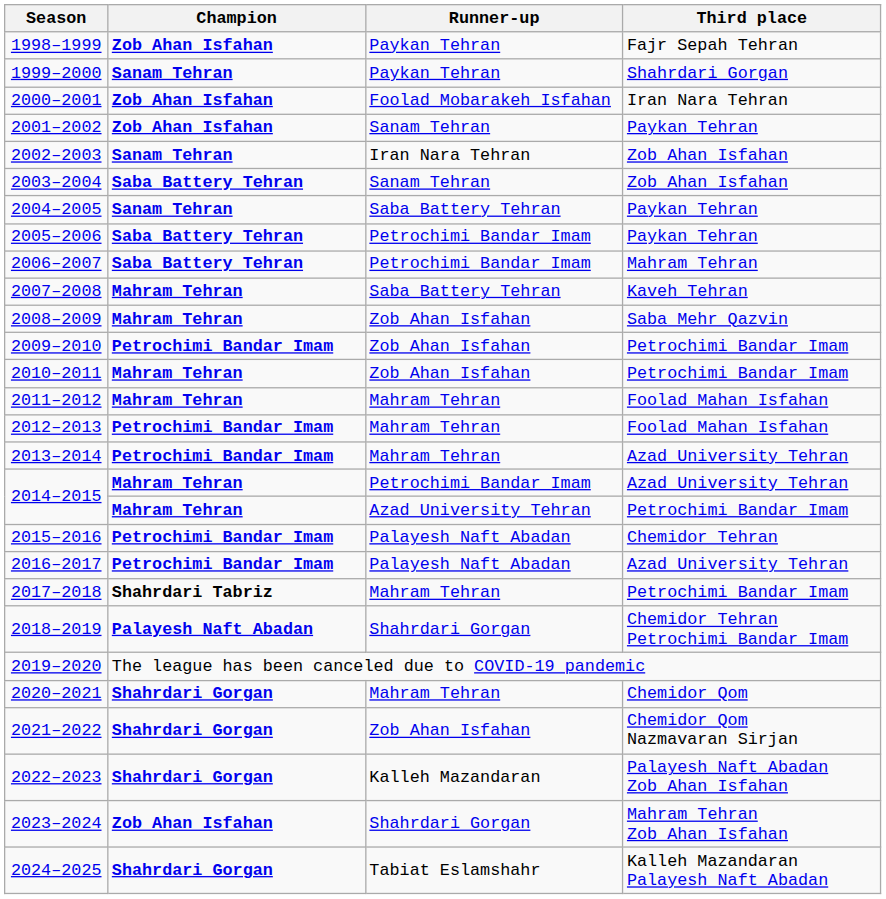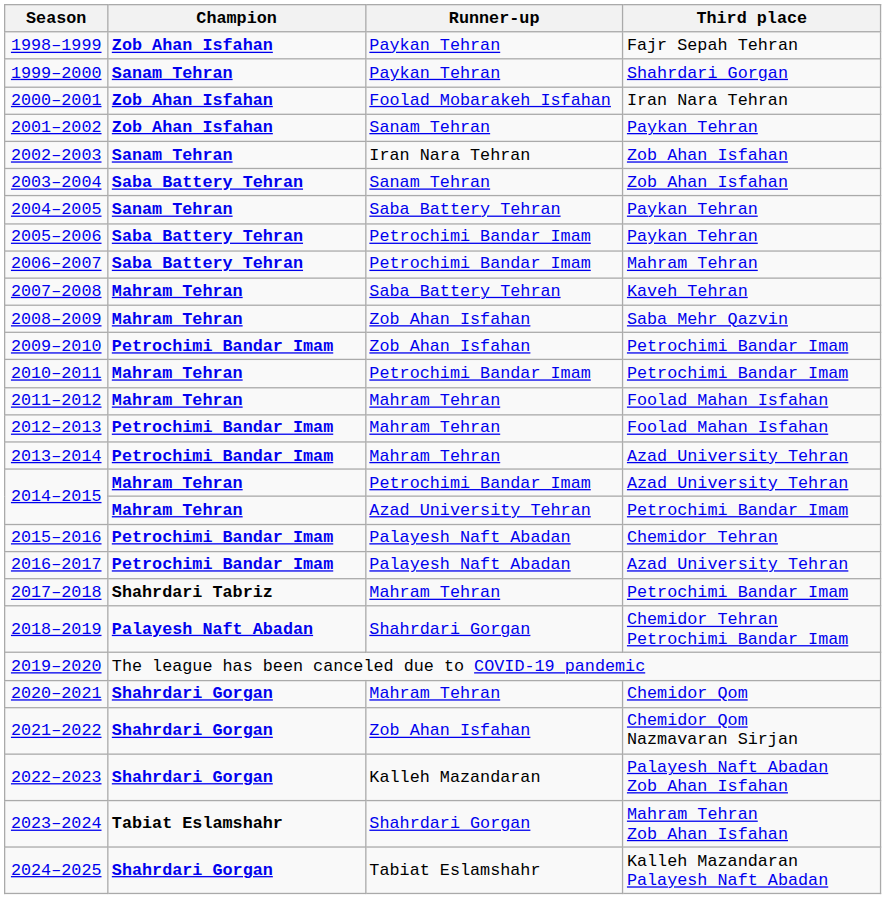 <table class="wikitable" width=680>
 <tr>
 <th width=80>Season</th>
 <th width=220>Champion</th>
 <th width=220>Runner-up</th>
 <th width=220>Third place</th>
 </tr>
 <tr>
 <td align=center><a href='#'>1998–1999</a></td>
 <td><strong><a href='#'>Zob Ahan Isfahan</a></strong></td>
 <td><a href='#'>Paykan Tehran</a></td>
 <td>Fajr Sepah Tehran</td>
 </tr>
 <tr>
 <td align=center><a href='#'>1999–2000</a></td>
 <td><strong><a href='#'>Sanam Tehran</a></strong></td>
 <td><a href='#'>Paykan Tehran</a></td>
 <td><a href='#'>Shahrdari Gorgan</a></td>
 </tr>
 <tr>
 <td align=center><a href='#'>2000–2001</a></td>
 <td><strong><a href='#'>Zob Ahan Isfahan</a></strong></td>
 <td><a href='#'>Foolad Mobarakeh Isfahan</a></td>
 <td>Iran Nara Tehran</td>
 </tr>
 <tr>
 <td align=center><a href='#'>2001–2002</a></td>
 <td><strong><a href='#'>Zob Ahan Isfahan</a></strong></td>
 <td><a href='#'>Sanam Tehran</a></td>
 <td><a href='#'>Paykan Tehran</a></td>
 </tr>
 <tr>
 <td align=center><a href='#'>2002–2003</a></td>
 <td><strong><a href='#'>Sanam Tehran</a></strong></td>
 <td>Iran Nara Tehran</td>
 <td><a href='#'>Zob Ahan Isfahan</a></td>
 </tr>
 <tr>
 <td align=center><a href='#'>2003–2004</a></td>
 <td><strong><a href='#'>Saba Battery Tehran</a></strong></td>
 <td><a href='#'>Sanam Tehran</a></td>
 <td><a href='#'>Zob Ahan Isfahan</a></td>
 </tr>
 <tr>
 <td align=center><a href='#'>2004–2005</a></td>
 <td><strong><a href='#'>Sanam Tehran</a></strong></td>
 <td><a href='#'>Saba Battery Tehran</a></td>
 <td><a href='#'>Paykan Tehran</a></td>
 </tr>
 <tr>
 <td align=center><a href='#'>2005–2006</a></td>
 <td><strong><a href='#'>Saba Battery Tehran</a></strong></td>
 <td><a href='#'>Petrochimi Bandar Imam</a></td>
 <td><a href='#'>Paykan Tehran</a></td>
 </tr>
 <tr>
 <td align=center><a href='#'>2006–2007</a></td>
 <td><strong><a href='#'>Saba Battery Tehran</a></strong></td>
 <td><a href='#'>Petrochimi Bandar Imam</a></td>
 <td><a href='#'>Mahram Tehran</a></td>
 </tr>
 <tr>
 <td align=center><a href='#'>2007–2008</a></td>
 <td><strong><a href='#'>Mahram Tehran</a></strong></td>
 <td><a href='#'>Saba Battery Tehran</a></td>
 <td><a href='#'>Kaveh Tehran</a></td>
 </tr>
 <tr>
 <td align=center><a href='#'>2008–2009</a></td>
 <td><strong><a href='#'>Mahram Tehran</a></strong></td>
 <td><a href='#'>Zob Ahan Isfahan</a></td>
 <td><a href='#'>Saba Mehr Qazvin</a></td>
 </tr>
 <tr>
 <td align=center><a href='#'>2009–2010</a></td>
 <td><strong><a href='#'>Petrochimi Bandar Imam</a></strong></td>
 <td><a href='#'>Zob Ahan Isfahan</a></td>
 <td><a href='#'>Petrochimi Bandar Imam</a></td>
 </tr>
 <tr>
 <td align=center><a href='#'>2010–2011</a></td>
 <td><strong><a href='#'>Mahram Tehran</a></strong></td>
-<td><a href='#'>Zob Ahan Isfahan</a></td>
+<td><a href='#'>Petrochimi Bandar Imam</a></td>
 <td><a href='#'>Petrochimi Bandar Imam</a></td>
 </tr>
 <tr>
 <td align=center><a href='#'>2011–2012</a></td>
 <td><strong><a href='#'>Mahram Tehran</a></strong></td>
 <td><a href='#'>Mahram Tehran</a></td>
 <td><a href='#'>Foolad Mahan Isfahan</a></td>
 </tr>
 <tr>
 <td align=center><a href='#'>2012–2013</a></td>
 <td><strong><a href='#'>Petrochimi Bandar Imam</a></strong></td>
 <td><a href='#'>Mahram Tehran</a></td>
 <td><a href='#'>Foolad Mahan Isfahan</a></td>
 </tr>
 <tr>
 <td align=center><a href='#'>2013–2014</a></td>
 <td><strong><a href='#'>Petrochimi Bandar Imam</a></strong></td>
 <td><a href='#'>Mahram Tehran</a></td>
 <td><a href='#'>Azad University Tehran</a></td>
 </tr>
 <tr>
 <td rowspan=2 align=center><a href='#'>2014–2015</a></td>
 <td><strong><a href='#'>Mahram Tehran</a></strong></td>
 <td><a href='#'>Petrochimi Bandar Imam</a></td>
 <td><a href='#'>Azad University Tehran</a></td>
 </tr>
 <tr>
 <td><strong><a href='#'>Mahram Tehran</a></strong></td>
 <td><a href='#'>Azad University Tehran</a></td>
 <td><a href='#'>Petrochimi Bandar Imam</a></td>
 </tr>
 <tr>
 <td align=center><a href='#'>2015–2016</a></td>
 <td><strong><a href='#'>Petrochimi Bandar Imam</a></strong></td>
 <td><a href='#'>Palayesh Naft Abadan</a></td>
 <td><a href='#'>Chemidor Tehran</a></td>
 </tr>
 <tr>
 <td align=center><a href='#'>2016–2017</a></td>
 <td><strong><a href='#'>Petrochimi Bandar Imam</a></strong></td>
 <td><a href='#'>Palayesh Naft Abadan</a></td>
 <td><a href='#'>Azad University Tehran</a></td>
 </tr>
 <tr>
 <td align=center><a href='#'>2017–2018</a></td>
 <td><strong>Shahrdari Tabriz</strong></td>
 <td><a href='#'>Mahram Tehran</a></td>
 <td><a href='#'>Petrochimi Bandar Imam</a></td>
 </tr>
 <tr>
 <td align=center><a href='#'>2018–2019</a></td>
 <td><strong><a href='#'>Palayesh Naft Abadan</a></strong></td>
 <td><a href='#'>Shahrdari Gorgan</a></td>
 <td><a href='#'>Chemidor Tehran</a><br><a href='#'>Petrochimi Bandar Imam</a></td>
 </tr>
 <tr>
 <td align=center><a href='#'>2019–2020</a></td>
 <td colspan=3>The league has been canceled due to <a href='#'>COVID-19 pandemic</a></td>
 </tr>
 <tr>
 <td align=center><a href='#'>2020–2021</a></td>
 <td><strong><a href='#'>Shahrdari Gorgan</a></strong></td>
 <td><a href='#'>Mahram Tehran</a></td>
 <td><a href='#'>Chemidor Qom</a></td>
 </tr>
 <tr>
 <td align=center><a href='#'>2021–2022</a></td>
 <td><strong><a href='#'>Shahrdari Gorgan</a></strong></td>
 <td><a href='#'>Zob Ahan Isfahan</a></td>
 <td><a href='#'>Chemidor Qom</a><br>Nazmavaran Sirjan</td>
 </tr>
 <tr>
 <td align=center><a href='#'>2022–2023</a></td>
 <td><strong><a href='#'>Shahrdari Gorgan</a></strong></td>
 <td>Kalleh Mazandaran</td>
 <td><a href='#'>Palayesh Naft Abadan</a><br><a href='#'>Zob Ahan Isfahan</a></td>
 </tr>
 <tr>
 <td align=center><a href='#'>2023–2024</a></td>
-<td><strong><a href='#'>Zob Ahan Isfahan</a></strong></td>
+<td><strong>Tabiat Eslamshahr</strong></td>
 <td><a href='#'>Shahrdari Gorgan</a></td>
 <td><a href='#'>Mahram Tehran</a><br><a href='#'>Zob Ahan Isfahan</a></td>
 </tr>
 <tr>
 <td align=center><a href='#'>2024–2025</a></td>
 <td><strong><a href='#'>Shahrdari Gorgan</a></strong></td>
 <td>Tabiat Eslamshahr</td>
 <td>Kalleh Mazandaran<br><a href='#'>Palayesh Naft Abadan</a></td>
 </tr>
 </table>
